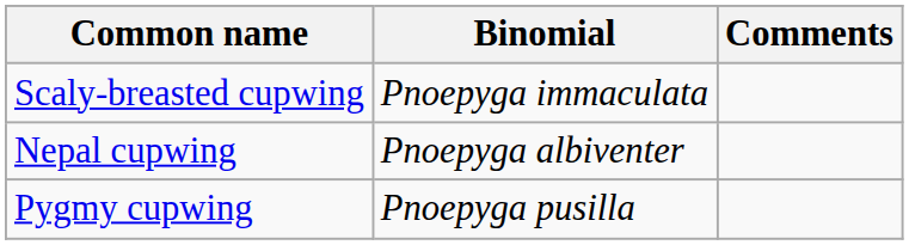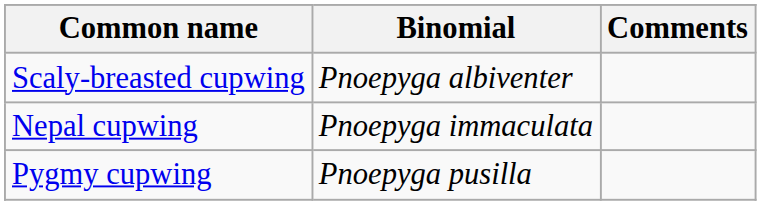 <table class="wikitable">
 <tr>
 <th>Common name</th>
 <th>Binomial</th>
 <th>Comments</th>
 </tr>
 <tr>
 <td><a href='#'>Scaly-breasted cupwing</a></td>
-<td><em>Pnoepyga immaculata</em></td>
+<td><em>Pnoepyga albiventer</em></td>
 <td></td>
 </tr>
 <tr>
 <td><a href='#'>Nepal cupwing</a></td>
-<td><em>Pnoepyga albiventer</em></td>
+<td><em>Pnoepyga immaculata</em></td>
 <td></td>
 </tr>
 <tr>
 <td><a href='#'>Pygmy cupwing</a></td>
 <td><em>Pnoepyga pusilla</em></td>
 <td></td>
 </tr>
 </table>
